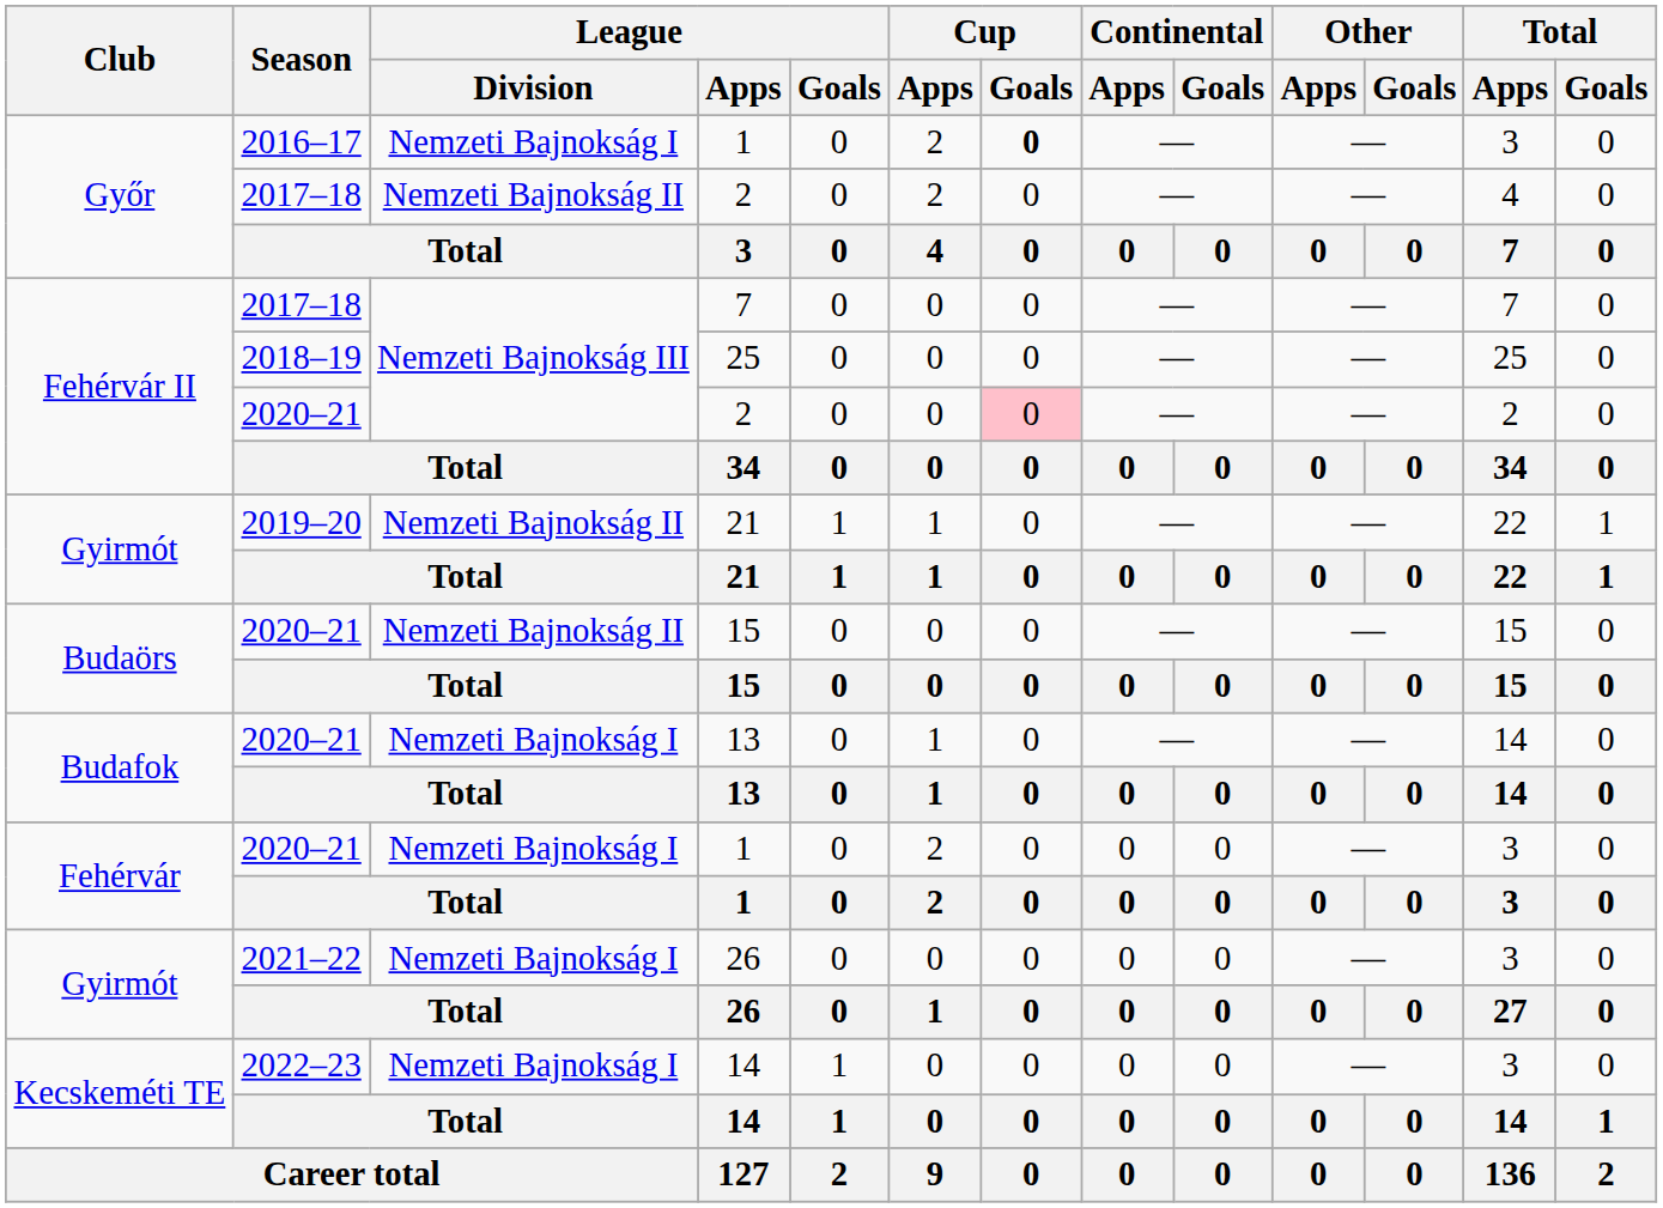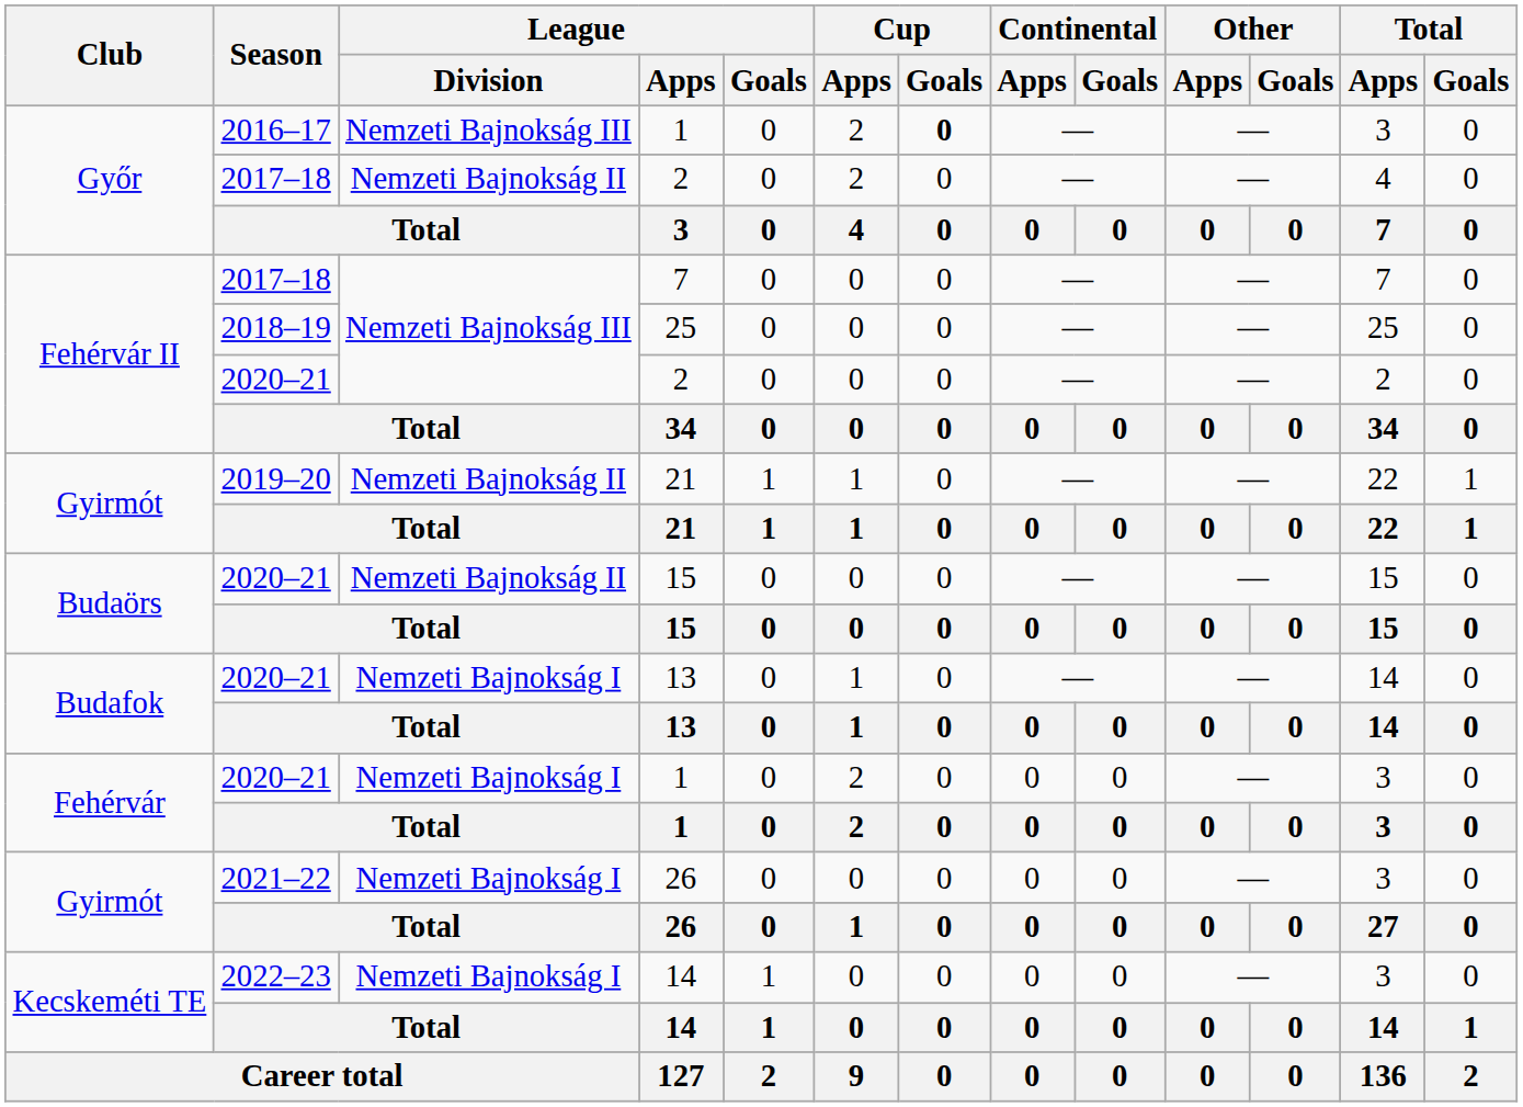 <table class="wikitable" style="text-align:center">
 <tr>
 <th rowspan="2">Club</th>
 <th rowspan="2">Season</th>
 <th colspan="3">League</th>
 <th colspan="2">Cup</th>
 <th colspan="2">Continental</th>
 <th colspan="2">Other</th>
 <th colspan="2">Total</th>
 </tr>
 <tr>
 <th>Division</th>
 <th>Apps</th>
 <th>Goals</th>
 <th>Apps</th>
 <th>Goals</th>
 <th>Apps</th>
 <th>Goals</th>
 <th>Apps</th>
 <th>Goals</th>
 <th>Apps</th>
 <th>Goals</th>
 </tr>
 <tr>
 <td rowspan="3"><a href='#'>Győr</a></td>
 <td><a href='#'>2016–17</a></td>
-<td rowspan="1"><a href='#'>Nemzeti Bajnokság I</a></td>
+<td><a href='#'>Nemzeti Bajnokság III</a></td>
 <td>1</td>
 <td>0</td>
 <td>2</td>
 <td><strong>0</strong></td>
 <td colspan="2">—</td>
 <td colspan="2">—</td>
 <td>3</td>
 <td>0</td>
 </tr>
 <tr>
 <td><a href='#'>2017–18</a></td>
 <td><a href='#'>Nemzeti Bajnokság II</a></td>
 <td>2</td>
 <td>0</td>
 <td>2</td>
 <td>0</td>
 <td colspan="2">—</td>
 <td colspan="2">—</td>
 <td>4</td>
 <td>0</td>
 </tr>
 <tr>
 <th colspan="2">Total</th>
 <th>3</th>
 <th>0</th>
 <th>4</th>
 <th>0</th>
 <th>0</th>
 <th>0</th>
 <th>0</th>
 <th>0</th>
 <th>7</th>
 <th>0</th>
 </tr>
 <tr>
 <td rowspan="4"><a href='#'>Fehérvár II</a></td>
 <td><a href='#'>2017–18</a></td>
 <td rowspan="3"><a href='#'>Nemzeti Bajnokság III</a></td>
 <td>7</td>
 <td>0</td>
 <td>0</td>
 <td>0</td>
 <td colspan="2">—</td>
 <td colspan="2">—</td>
 <td>7</td>
 <td>0</td>
 </tr>
 <tr>
 <td><a href='#'>2018–19</a></td>
 <td>25</td>
 <td>0</td>
 <td>0</td>
 <td>0</td>
 <td colspan="2">—</td>
 <td colspan="2">—</td>
 <td>25</td>
 <td>0</td>
 </tr>
 <tr>
 <td><a href='#'>2020–21</a></td>
 <td>2</td>
 <td>0</td>
 <td>0</td>
-<td style="background: pink;">0</td>
+<td>0</td>
 <td colspan="2">—</td>
 <td colspan="2">—</td>
 <td>2</td>
 <td>0</td>
 </tr>
 <tr>
 <th colspan="2">Total</th>
 <th>34</th>
 <th>0</th>
 <th>0</th>
 <th>0</th>
 <th>0</th>
 <th>0</th>
 <th>0</th>
 <th>0</th>
 <th>34</th>
 <th>0</th>
 </tr>
 <tr>
 <td rowspan="2"><a href='#'>Gyirmót</a></td>
 <td><a href='#'>2019–20</a></td>
 <td><a href='#'>Nemzeti Bajnokság II</a></td>
 <td>21</td>
 <td>1</td>
 <td>1</td>
 <td>0</td>
 <td colspan="2">—</td>
 <td colspan="2">—</td>
 <td>22</td>
 <td>1</td>
 </tr>
 <tr>
 <th colspan="2">Total</th>
 <th>21</th>
 <th>1</th>
 <th>1</th>
 <th>0</th>
 <th>0</th>
 <th>0</th>
 <th>0</th>
 <th>0</th>
 <th>22</th>
 <th>1</th>
 </tr>
 <tr>
 <td rowspan="2"><a href='#'>Budaörs</a></td>
 <td><a href='#'>2020–21</a></td>
 <td><a href='#'>Nemzeti Bajnokság II</a></td>
 <td>15</td>
 <td>0</td>
 <td>0</td>
 <td>0</td>
 <td colspan="2">—</td>
 <td colspan="2">—</td>
 <td>15</td>
 <td>0</td>
 </tr>
 <tr>
 <th colspan="2">Total</th>
 <th>15</th>
 <th>0</th>
 <th>0</th>
 <th>0</th>
 <th>0</th>
 <th>0</th>
 <th>0</th>
 <th>0</th>
 <th>15</th>
 <th>0</th>
 </tr>
 <tr>
 <td rowspan="2"><a href='#'>Budafok</a></td>
 <td><a href='#'>2020–21</a></td>
 <td><a href='#'>Nemzeti Bajnokság I</a></td>
 <td>13</td>
 <td>0</td>
 <td>1</td>
 <td>0</td>
 <td colspan="2">—</td>
 <td colspan="2">—</td>
 <td>14</td>
 <td>0</td>
 </tr>
 <tr>
 <th colspan="2">Total</th>
 <th>13</th>
 <th>0</th>
 <th>1</th>
 <th>0</th>
 <th>0</th>
 <th>0</th>
 <th>0</th>
 <th>0</th>
 <th>14</th>
 <th>0</th>
 </tr>
 <tr>
 <td rowspan="2"><a href='#'>Fehérvár</a></td>
 <td><a href='#'>2020–21</a></td>
 <td rowspan="1"><a href='#'>Nemzeti Bajnokság I</a></td>
 <td>1</td>
 <td>0</td>
 <td>2</td>
 <td>0</td>
 <td>0</td>
 <td>0</td>
 <td colspan="2">—</td>
 <td>3</td>
 <td>0</td>
 </tr>
 <tr>
 <th colspan="2">Total</th>
 <th>1</th>
 <th>0</th>
 <th>2</th>
 <th>0</th>
 <th>0</th>
 <th>0</th>
 <th>0</th>
 <th>0</th>
 <th>3</th>
 <th>0</th>
 </tr>
 <tr>
 <td rowspan="2"><a href='#'>Gyirmót</a></td>
 <td><a href='#'>2021–22</a></td>
 <td rowspan="1"><a href='#'>Nemzeti Bajnokság I</a></td>
 <td>26</td>
 <td>0</td>
 <td>0</td>
 <td>0</td>
 <td>0</td>
 <td>0</td>
 <td colspan="2">—</td>
 <td>3</td>
 <td>0</td>
 </tr>
 <tr>
 <th colspan="2">Total</th>
 <th>26</th>
 <th>0</th>
 <th>1</th>
 <th>0</th>
 <th>0</th>
 <th>0</th>
 <th>0</th>
 <th>0</th>
 <th>27</th>
 <th>0</th>
 </tr>
 <tr>
 <td rowspan="2"><a href='#'>Kecskeméti TE</a></td>
 <td><a href='#'>2022–23</a></td>
 <td rowspan="1"><a href='#'>Nemzeti Bajnokság I</a></td>
 <td>14</td>
 <td>1</td>
 <td>0</td>
 <td>0</td>
 <td>0</td>
 <td>0</td>
 <td colspan="2">—</td>
 <td>3</td>
 <td>0</td>
 </tr>
 <tr>
 <th colspan="2">Total</th>
 <th>14</th>
 <th>1</th>
 <th>0</th>
 <th>0</th>
 <th>0</th>
 <th>0</th>
 <th>0</th>
 <th>0</th>
 <th>14</th>
 <th>1</th>
 </tr>
 <tr>
 <th colspan="3">Career total</th>
 <th>127</th>
 <th>2</th>
 <th>9</th>
 <th>0</th>
 <th>0</th>
 <th>0</th>
 <th>0</th>
 <th>0</th>
 <th>136</th>
 <th>2</th>
 </tr>
 </table>
